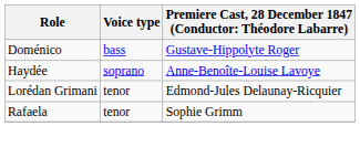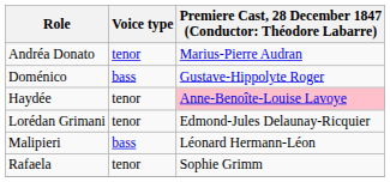 <table class="wikitable">
 <tr>
 <th>Role</th>
 <th>Voice type</th>
 <th>Premiere Cast, 28 December 1847<br>(Conductor: Théodore Labarre)</th>
+</tr>
+<tr>
+<td>Andréa Donato</td>
+<td><a href='#'>tenor</a></td>
+<td><a href='#'>Marius-Pierre Audran</a></td>
 </tr>
 <tr>
 <td>Doménico</td>
 <td><a href='#'>bass</a></td>
 <td><a href='#'>Gustave-Hippolyte Roger</a></td>
 </tr>
 <tr>
 <td>Haydée</td>
-<td><a href='#'>soprano</a></td>
-<td><a href='#'>Anne-Benoîte-Louise Lavoye</a></td>
+<td>tenor</td>
+<td style="background: pink;"><a href='#'>Anne-Benoîte-Louise Lavoye</a></td>
 </tr>
 <tr>
 <td>Lorédan Grimani</td>
 <td>tenor</td>
 <td>Edmond-Jules Delaunay-Ricquier</td>
+</tr>
+<tr>
+<td>Malipieri</td>
+<td><a href='#'>bass</a></td>
+<td>Léonard Hermann-Léon</td>
 </tr>
 <tr>
 <td>Rafaela</td>
 <td>tenor</td>
 <td>Sophie Grimm</td>
 </tr>
 <tr>
 </tr>
 </table>
